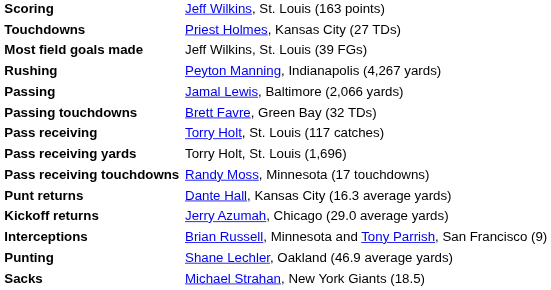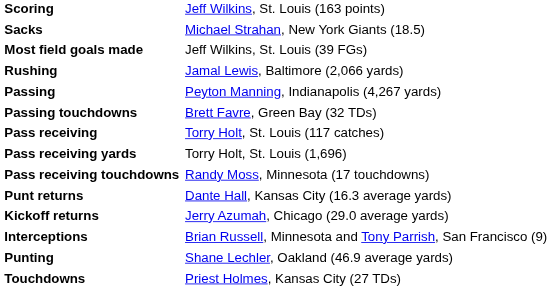 <table cellpadding="3" cellspacing="1">
 <tr>
 <td><strong>Scoring</strong></td>
 <td><a href='#'>Jeff Wilkins</a>, St. Louis (163 points)</td>
 </tr>
 <tr>
-<td><strong>Touchdowns</strong></td>
-<td><a href='#'>Priest Holmes</a>, Kansas City (27 TDs)</td>
+<td><strong>Sacks</strong></td>
+<td><a href='#'>Michael Strahan</a>, New York Giants (18.5)</td>
 </tr>
 <tr>
 <td><strong>Most field goals made</strong></td>
 <td>Jeff Wilkins, St. Louis (39 FGs)</td>
 </tr>
 <tr>
 <td><strong>Rushing</strong></td>
-<td><a href='#'>Peyton Manning</a>, Indianapolis (4,267 yards)</td>
+<td><a href='#'>Jamal Lewis</a>, Baltimore (2,066 yards)</td>
 </tr>
 <tr>
 <td><strong>Passing</strong></td>
-<td><a href='#'>Jamal Lewis</a>, Baltimore (2,066 yards)</td>
+<td><a href='#'>Peyton Manning</a>, Indianapolis (4,267 yards)</td>
 </tr>
 <tr>
 <td><strong>Passing touchdowns</strong></td>
 <td><a href='#'>Brett Favre</a>, Green Bay (32 TDs)</td>
 </tr>
 <tr>
 <td><strong>Pass receiving</strong></td>
 <td><a href='#'>Torry Holt</a>, St. Louis (117 catches)</td>
 </tr>
 <tr>
 <td><strong>Pass receiving yards</strong></td>
 <td>Torry Holt, St. Louis (1,696)</td>
 </tr>
 <tr>
 <td><strong>Pass receiving touchdowns</strong></td>
 <td><a href='#'>Randy Moss</a>, Minnesota (17 touchdowns)</td>
 </tr>
 <tr>
 <td><strong>Punt returns</strong></td>
 <td><a href='#'>Dante Hall</a>, Kansas City (16.3 average yards)</td>
 </tr>
 <tr>
 <td><strong>Kickoff returns</strong></td>
 <td><a href='#'>Jerry Azumah</a>, Chicago (29.0 average yards)</td>
 </tr>
 <tr>
 <td><strong>Interceptions</strong></td>
 <td><a href='#'>Brian Russell</a>, Minnesota and <a href='#'>Tony Parrish</a>, San Francisco (9)</td>
 </tr>
 <tr>
 <td><strong>Punting</strong></td>
 <td><a href='#'>Shane Lechler</a>, Oakland (46.9 average yards)</td>
 </tr>
 <tr>
-<td><strong>Sacks</strong></td>
-<td><a href='#'>Michael Strahan</a>, New York Giants (18.5)</td>
+<td><strong>Touchdowns</strong></td>
+<td><a href='#'>Priest Holmes</a>, Kansas City (27 TDs)</td>
 </tr>
 </table>
